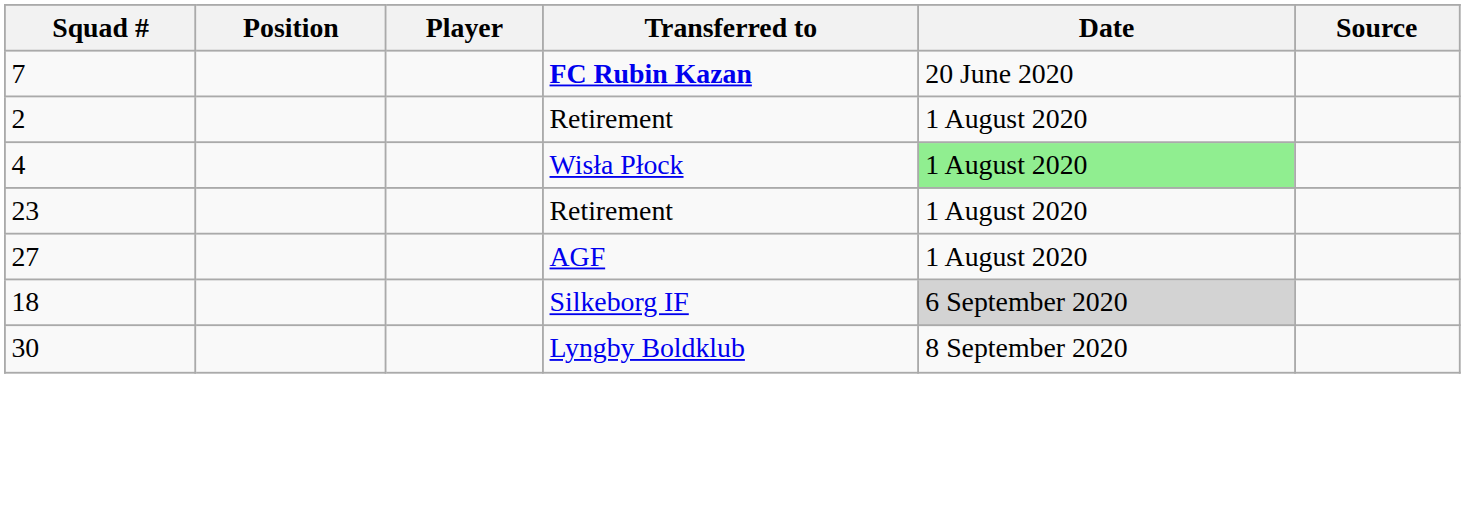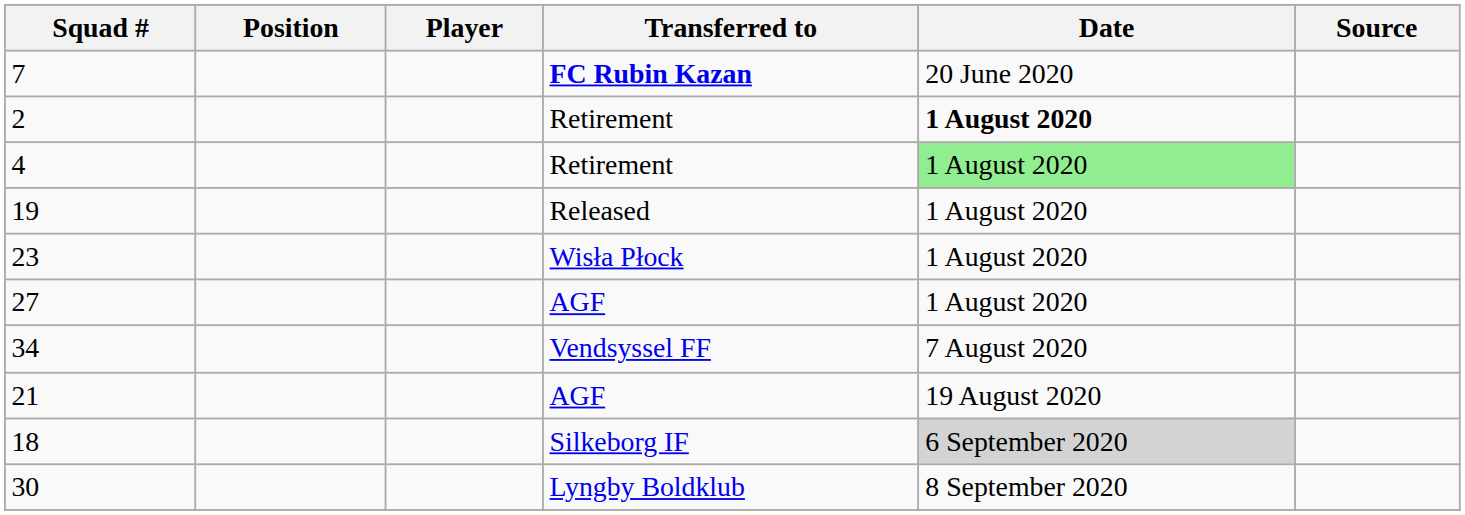 <table class="wikitable sortable" style="width:90%; text-align:center; font-size:95%; text-align:left;">
 <tr>
 <th>Squad #</th>
 <th>Position</th>
 <th>Player</th>
 <th>Transferred to</th>
 <th>Date</th>
 <th>Source</th>
 </tr>
 <tr>
 <td>7</td>
 <td></td>
 <td></td>
 <td><strong> <a href='#'>FC Rubin Kazan</a></strong></td>
 <td>20 June 2020</td>
 <td></td>
 </tr>
 <tr>
 <td>2</td>
 <td></td>
 <td></td>
 <td>Retirement</td>
-<td>1 August 2020</td>
+<td><strong>1 August 2020</strong></td>
 <td></td>
 </tr>
 <tr>
 <td>4</td>
 <td></td>
 <td></td>
-<td> <a href='#'>Wisła Płock</a></td>
+<td>Retirement</td>
 <td style="background: lightgreen;">1 August 2020</td>
+<td></td>
+</tr>
+<tr>
+<td>19</td>
+<td></td>
+<td></td>
+<td>Released</td>
+<td>1 August 2020</td>
 <td></td>
 </tr>
 <tr>
 <td>23</td>
 <td></td>
 <td></td>
-<td>Retirement</td>
+<td> <a href='#'>Wisła Płock</a></td>
 <td>1 August 2020</td>
 <td></td>
 </tr>
 <tr>
 <td>27</td>
 <td></td>
 <td></td>
 <td> <a href='#'>AGF</a></td>
 <td>1 August 2020</td>
+<td></td>
+</tr>
+<tr>
+<td>34</td>
+<td></td>
+<td></td>
+<td> <a href='#'>Vendsyssel FF</a></td>
+<td>7 August 2020</td>
+<td></td>
+</tr>
+<tr>
+<td>21</td>
+<td></td>
+<td></td>
+<td> <a href='#'>AGF</a></td>
+<td>19 August 2020</td>
 <td></td>
 </tr>
 <tr>
 <td>18</td>
 <td></td>
 <td></td>
 <td> <a href='#'>Silkeborg IF</a></td>
 <td style="background: lightgrey;">6 September 2020</td>
 <td></td>
 </tr>
 <tr>
 <td>30</td>
 <td></td>
 <td></td>
 <td> <a href='#'>Lyngby Boldklub</a></td>
 <td>8 September 2020</td>
 <td></td>
 </tr>
 </table>
